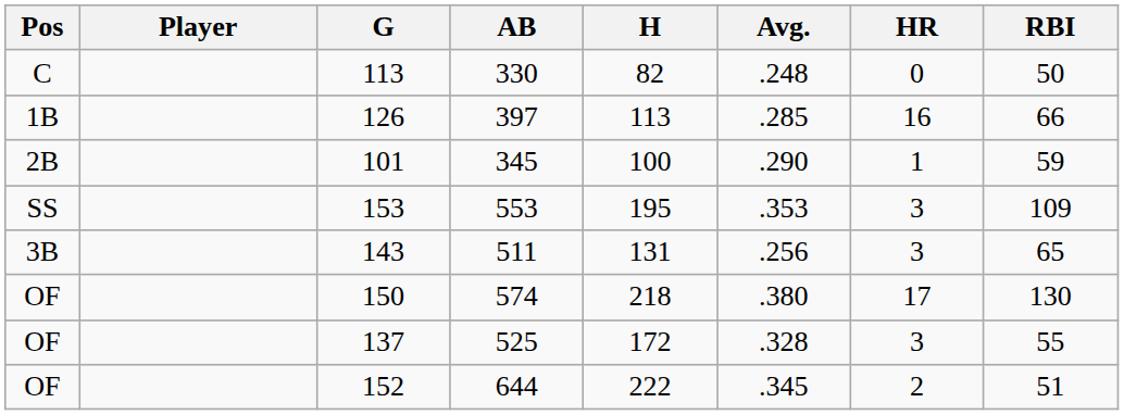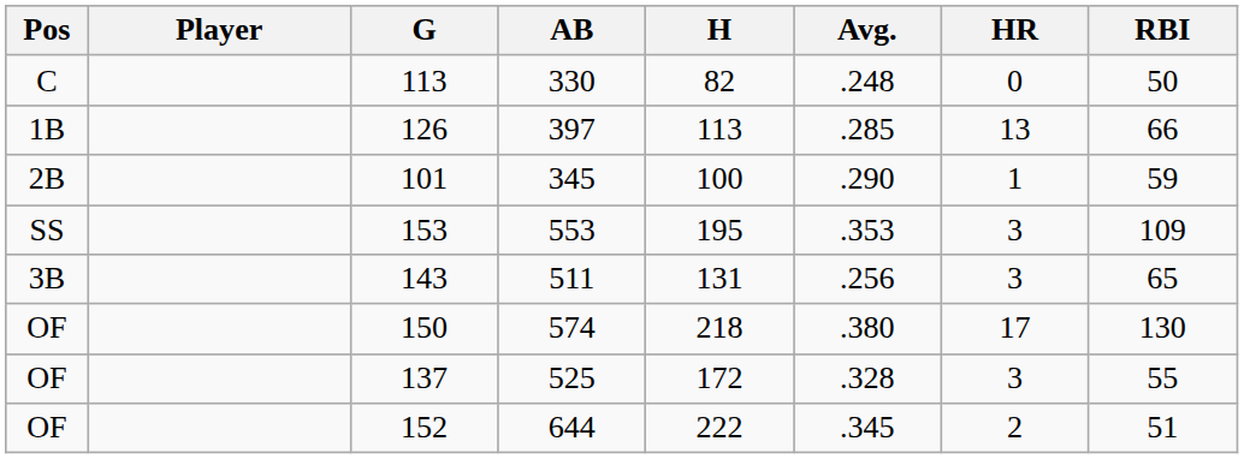 <table class="wikitable sortable">
 <tr>
 <th bgcolor="#DDDDFF" width="5%">Pos</th>
 <th bgcolor="#DDDDFF" width="16%">Player</th>
 <th bgcolor="#DDDDFF" width="9%">G</th>
 <th bgcolor="#DDDDFF" width="9%">AB</th>
 <th bgcolor="#DDDDFF" width="9%">H</th>
 <th bgcolor="#DDDDFF" width="9%">Avg.</th>
 <th bgcolor="#DDDDFF" width="9%">HR</th>
 <th bgcolor="#DDDDFF" width="9%">RBI</th>
 </tr>
 <tr align="center">
 <td>C</td>
 <td></td>
 <td>113</td>
 <td>330</td>
 <td>82</td>
 <td>.248</td>
 <td>0</td>
 <td>50</td>
 </tr>
 <tr align="center">
 <td>1B</td>
 <td></td>
 <td>126</td>
 <td>397</td>
 <td>113</td>
 <td>.285</td>
-<td>16</td>
+<td>13</td>
 <td>66</td>
 </tr>
 <tr align="center">
 <td>2B</td>
 <td></td>
 <td>101</td>
 <td>345</td>
 <td>100</td>
 <td>.290</td>
 <td>1</td>
 <td>59</td>
 </tr>
 <tr align="center">
 <td>SS</td>
 <td></td>
 <td>153</td>
 <td>553</td>
 <td>195</td>
 <td>.353</td>
 <td>3</td>
 <td>109</td>
 </tr>
 <tr align="center">
 <td>3B</td>
 <td></td>
 <td>143</td>
 <td>511</td>
 <td>131</td>
 <td>.256</td>
 <td>3</td>
 <td>65</td>
 </tr>
 <tr align="center">
 <td>OF</td>
 <td></td>
 <td>150</td>
 <td>574</td>
 <td>218</td>
 <td>.380</td>
 <td>17</td>
 <td>130</td>
 </tr>
 <tr align="center">
 <td>OF</td>
 <td></td>
 <td>137</td>
 <td>525</td>
 <td>172</td>
 <td>.328</td>
 <td>3</td>
 <td>55</td>
 </tr>
 <tr align="center">
 <td>OF</td>
 <td></td>
 <td>152</td>
 <td>644</td>
 <td>222</td>
 <td>.345</td>
 <td>2</td>
 <td>51</td>
 </tr>
 </table>
